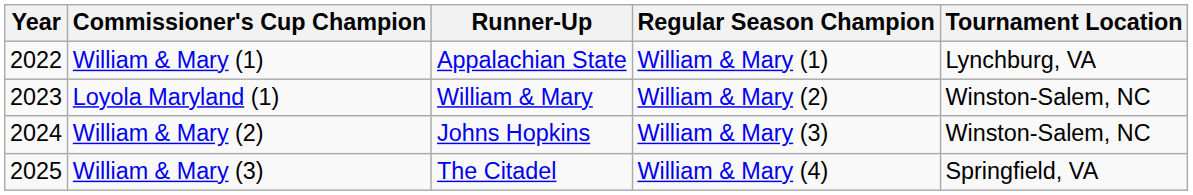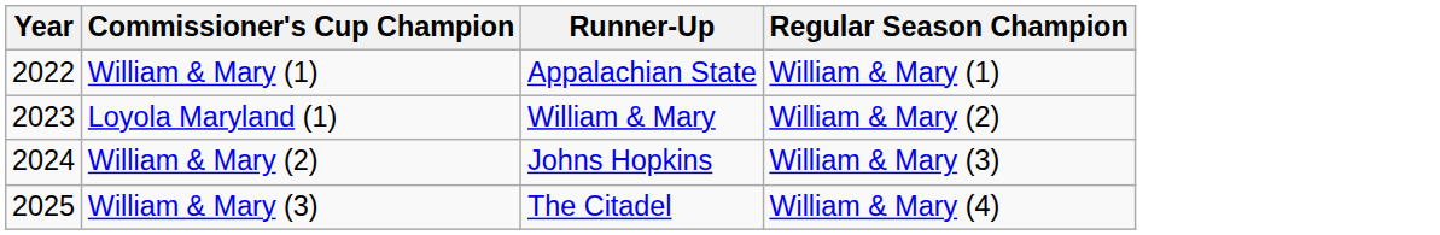 <table class="wikitable">
 <tr>
 <th>Year</th>
 <th>Commissioner's Cup Champion</th>
 <th>Runner-Up</th>
 <th>Regular Season Champion</th>
-<th>Tournament Location</th>
 </tr>
 <tr>
 <td>2022</td>
 <td><a href='#'>William & Mary</a> (1)</td>
 <td><a href='#'>Appalachian State</a></td>
 <td><a href='#'>William & Mary</a> (1)</td>
-<td>Lynchburg, VA</td>
 </tr>
 <tr>
 <td>2023</td>
 <td><a href='#'>Loyola Maryland</a> (1)</td>
 <td><a href='#'>William & Mary</a></td>
 <td><a href='#'>William & Mary</a> (2)</td>
-<td>Winston-Salem, NC</td>
 </tr>
 <tr>
 <td>2024</td>
 <td><a href='#'>William & Mary</a> (2)</td>
 <td><a href='#'>Johns Hopkins</a></td>
 <td><a href='#'>William & Mary</a> (3)</td>
-<td>Winston-Salem, NC</td>
 </tr>
 <tr>
 <td>2025</td>
 <td><a href='#'>William & Mary</a> (3)</td>
 <td><a href='#'>The Citadel</a></td>
 <td><a href='#'>William & Mary</a> (4)</td>
-<td>Springfield, VA</td>
 </tr>
 </table>
